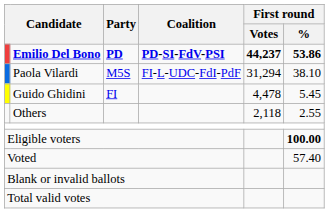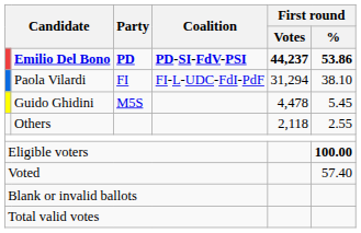 <table class="wikitable centre">
 <tr>
 <th scope="col" rowspan=2 colspan=2>Candidate</th>
 <th scope="col" rowspan=2 colspan=1>Party</th>
 <th scope="col" rowspan=2 colspan=1>Coalition</th>
 <th scope="col" colspan=2>First round</th>
 </tr>
 <tr>
 <th scope="col">Votes</th>
 <th scope="col">%</th>
 </tr>
 <tr>
 <td bgcolor="#EF3E3E"></td>
 <td><strong><a href='#'>Emilio Del Bono</a></strong></td>
 <td><strong><a href='#'>PD</a></strong></td>
 <td><strong><a href='#'>PD</a>-<a href='#'>SI</a>-<a href='#'>FdV</a>-<a href='#'>PSI</a></strong></td>
 <td style="text-align: right"><strong>44,237</strong></td>
 <td style="text-align: right"><strong>53.86</strong></td>
 </tr>
 <tr>
 <td bgcolor="#0A6BE1"></td>
 <td>Paola Vilardi</td>
-<td><a href='#'>M5S</a></td>
+<td><a href='#'>FI</a></td>
 <td><a href='#'>FI</a>-<a href='#'>L</a>-<a href='#'>UDC</a>-<a href='#'>FdI</a>-<a href='#'>PdF</a></td>
 <td style="text-align: right">31,294</td>
 <td style="text-align: right">38.10</td>
 </tr>
 <tr>
 <td bgcolor="yellow"></td>
 <td>Guido Ghidini</td>
-<td><a href='#'>FI</a></td>
+<td><a href='#'>M5S</a></td>
 <td></td>
 <td style="text-align: right">4,478</td>
 <td style="text-align: right">5.45</td>
 </tr>
 <tr>
 <td bgcolor=""></td>
 <td>Others</td>
 <td></td>
 <td></td>
 <td style="text-align: right">2,118</td>
 <td style="text-align: right">2.55</td>
 </tr>
 <tr bgcolor=white>
 <td colspan=6></td>
 </tr>
 <tr>
 <td colspan=4>Eligible voters</td>
 <td style="text-align: right"></td>
 <td style="text-align: right"><strong>100.00</strong></td>
 </tr>
 <tr>
 <td colspan=4>Voted</td>
 <td style="text-align: right"></td>
 <td style="text-align: right">57.40</td>
 </tr>
 <tr>
 <td colspan=4>Blank or invalid ballots</td>
 <td style="text-align: right"></td>
 <td style="text-align: right"></td>
 </tr>
 <tr>
 <td colspan=4>Total valid votes</td>
 <td style="text-align: right"></td>
 <td style="text-align: right"></td>
 </tr>
 </table>
